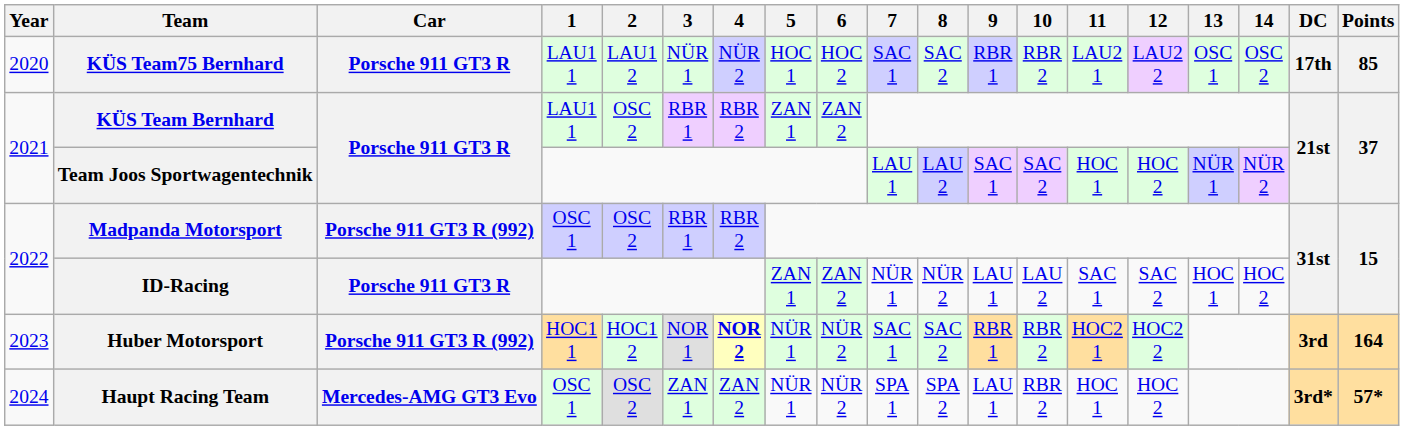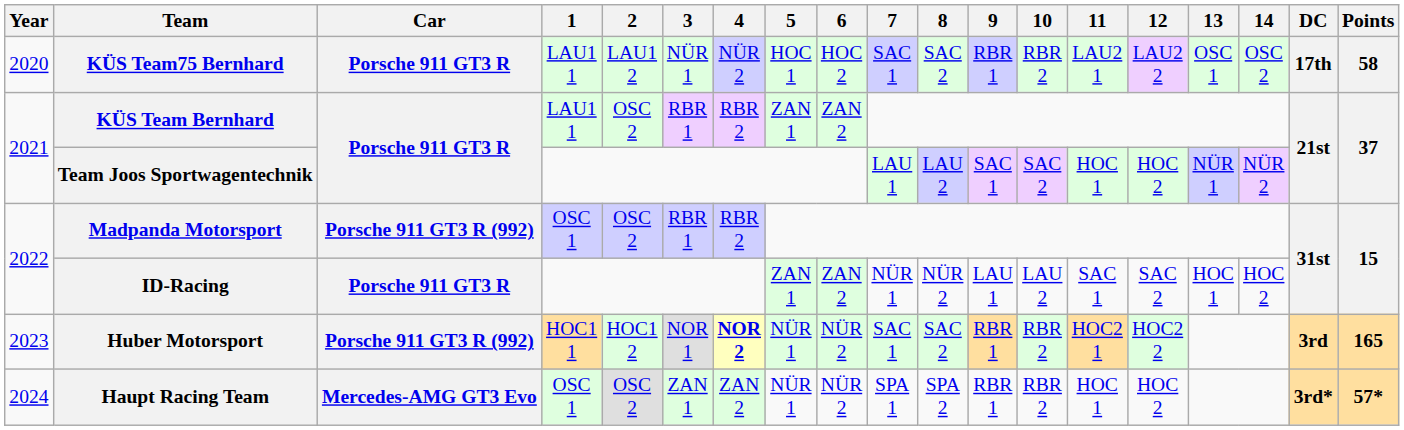 <table class="wikitable" style="text-align:center; font-size:85%">
 <tr>
 <th>Year</th>
 <th>Team</th>
 <th>Car</th>
 <th>1</th>
 <th>2</th>
 <th>3</th>
 <th>4</th>
 <th>5</th>
 <th>6</th>
 <th>7</th>
 <th>8</th>
 <th>9</th>
 <th>10</th>
 <th>11</th>
 <th>12</th>
 <th>13</th>
 <th>14</th>
 <th>DC</th>
 <th>Points</th>
 </tr>
 <tr>
 <td><a href='#'>2020</a></td>
 <th nowrap><a href='#'>KÜS Team75 Bernhard</a></th>
 <th nowrap><a href='#'>Porsche 911 GT3 R</a></th>
 <td style="background:#DFFFDF;"><a href='#'>LAU1<br>1</a><br></td>
 <td style="background:#DFFFDF;"><a href='#'>LAU1<br>2</a><br></td>
 <td style="background:#DFFFDF;"><a href='#'>NÜR<br>1</a><br></td>
 <td style="background:#CFCFFF;"><a href='#'>NÜR<br>2</a><br></td>
 <td style="background:#DFFFDF;"><a href='#'>HOC<br>1</a><br></td>
 <td style="background:#DFFFDF;"><a href='#'>HOC<br>2</a><br></td>
 <td style="background:#CFCFFF;"><a href='#'>SAC<br>1</a><br></td>
 <td style="background:#DFFFDF;"><a href='#'>SAC<br>2</a><br></td>
 <td style="background:#CFCFFF;"><a href='#'>RBR<br>1</a><br></td>
 <td style="background:#DFFFDF;"><a href='#'>RBR<br>2</a><br></td>
 <td style="background:#DFFFDF;"><a href='#'>LAU2<br>1</a><br></td>
 <td style="background:#EFCFFF;"><a href='#'>LAU2<br>2</a><br></td>
 <td style="background:#DFFFDF;"><a href='#'>OSC<br>1</a><br></td>
 <td style="background:#DFFFDF;"><a href='#'>OSC<br>2</a><br></td>
 <th>17th</th>
-<th>85</th>
+<th>58</th>
 </tr>
 <tr>
 <td rowspan="2"><a href='#'>2021</a></td>
 <th nowrap><a href='#'>KÜS Team Bernhard</a></th>
 <th rowspan="2" nowrap><a href='#'>Porsche 911 GT3 R</a></th>
 <td style="background:#DFFFDF;"><a href='#'>LAU1<br>1</a><br></td>
 <td style="background:#DFFFDF;"><a href='#'>OSC<br>2</a><br></td>
 <td style="background:#EFCFFF;"><a href='#'>RBR<br>1</a><br></td>
 <td style="background:#EFCFFF;"><a href='#'>RBR<br>2</a><br></td>
 <td style="background:#DFFFDF;"><a href='#'>ZAN<br>1</a><br></td>
 <td style="background:#DFFFDF;"><a href='#'>ZAN<br>2</a><br></td>
 <td colspan=8></td>
 <th rowspan="2">21st</th>
 <th rowspan="2">37</th>
 </tr>
 <tr>
 <th nowrap>Team Joos Sportwagentechnik</th>
 <td colspan=6></td>
 <td style="background:#DFFFDF;"><a href='#'>LAU<br>1</a><br></td>
 <td style="background:#CFCFFF;"><a href='#'>LAU<br>2</a><br></td>
 <td style="background:#EFCFFF;"><a href='#'>SAC<br>1</a><br></td>
 <td style="background:#EFCFFF;"><a href='#'>SAC<br>2</a><br></td>
 <td style="background:#DFFFDF;"><a href='#'>HOC<br>1</a><br></td>
 <td style="background:#DFFFDF;"><a href='#'>HOC<br>2</a><br></td>
 <td style="background:#CFCFFF;"><a href='#'>NÜR<br>1</a><br></td>
 <td style="background:#EFCFFF;"><a href='#'>NÜR<br>2</a><br></td>
 </tr>
 <tr>
 <td rowspan="2"><a href='#'>2022</a></td>
 <th nowrap><a href='#'>Madpanda Motorsport</a></th>
 <th nowrap><a href='#'>Porsche 911 GT3 R (992)</a></th>
 <td style="background:#CFCFFF;"><a href='#'>OSC<br>1</a><br></td>
 <td style="background:#CFCFFF;"><a href='#'>OSC<br>2</a><br></td>
 <td style="background:#CFCFFF;"><a href='#'>RBR<br>1</a><br></td>
 <td style="background:#CFCFFF;"><a href='#'>RBR<br>2</a><br></td>
 <td colspan=10></td>
 <th rowspan="2">31st</th>
 <th rowspan="2">15</th>
 </tr>
 <tr>
 <th nowrap>ID-Racing</th>
 <th nowrap><a href='#'>Porsche 911 GT3 R</a></th>
 <td colspan=4></td>
 <td style="background:#DFFFDF;"><a href='#'>ZAN<br>1</a><br></td>
 <td style="background:#DFFFDF;"><a href='#'>ZAN<br>2</a><br></td>
 <td style="background:#;"><a href='#'>NÜR<br>1</a></td>
 <td style="background:#;"><a href='#'>NÜR<br>2</a></td>
 <td style="background:#;"><a href='#'>LAU<br>1</a></td>
 <td style="background:#;"><a href='#'>LAU<br>2</a></td>
 <td style="background:#;"><a href='#'>SAC<br>1</a></td>
 <td style="background:#;"><a href='#'>SAC<br>2</a></td>
 <td style="background:#;"><a href='#'>HOC<br>1</a></td>
 <td style="background:#;"><a href='#'>HOC<br>2</a></td>
 </tr>
 <tr>
 <td><a href='#'>2023</a></td>
 <th nowrap>Huber Motorsport</th>
 <th nowrap><a href='#'>Porsche 911 GT3 R (992)</a></th>
 <td style="background:#FFDF9F;"><a href='#'>HOC1<br>1</a><br></td>
 <td style="background:#DFFFDF;"><a href='#'>HOC1<br>2</a><br></td>
 <td style="background:#DFDFDF;"><a href='#'>NOR<br>1</a><br></td>
 <td style="background:#FFFFBF;"><strong><a href='#'>NOR<br>2</a></strong><br></td>
 <td style="background:#DFFFDF;"><a href='#'>NÜR<br>1</a><br></td>
 <td style="background:#DFFFDF;"><a href='#'>NÜR<br>2</a><br></td>
 <td style="background:#DFFFDF;"><a href='#'>SAC<br>1</a><br></td>
 <td style="background:#DFFFDF;"><a href='#'>SAC<br>2</a><br></td>
 <td style="background:#FFDF9F;"><a href='#'>RBR<br>1</a><br></td>
 <td style="background:#DFFFDF;"><a href='#'>RBR<br>2</a><br></td>
 <td style="background:#FFDF9F;"><a href='#'>HOC2<br>1</a><br></td>
 <td style="background:#DFFFDF;"><a href='#'>HOC2<br>2</a><br></td>
 <td colspan=2></td>
 <th style="background:#FFDF9F;">3rd</th>
-<th style="background:#FFDF9F;">164</th>
+<th style="background:#FFDF9F;">165</th>
 </tr>
 <tr>
 <td><a href='#'>2024</a></td>
 <th nowrap>Haupt Racing Team</th>
 <th nowrap><a href='#'>Mercedes-AMG GT3 Evo</a></th>
 <td style="background:#DFFFDF;"><a href='#'>OSC<br>1</a><br></td>
 <td style="background:#DFDFDF;"><a href='#'>OSC<br>2</a><br></td>
 <td style="background:#DFFFDF;"><a href='#'>ZAN<br>1</a><br></td>
 <td style="background:#DFFFDF;"><a href='#'>ZAN<br>2</a><br></td>
 <td style="background:#;"><a href='#'>NÜR<br>1</a></td>
 <td style="background:#;"><a href='#'>NÜR<br>2</a></td>
 <td style="background:#;"><a href='#'>SPA<br>1</a></td>
 <td style="background:#;"><a href='#'>SPA<br>2</a></td>
-<td style="background:#;"><a href='#'>LAU<br>1</a></td>
+<td style="background:#;"><a href='#'>RBR<br>1</a></td>
 <td style="background:#;"><a href='#'>RBR<br>2</a></td>
 <td style="background:#;"><a href='#'>HOC<br>1</a></td>
 <td style="background:#;"><a href='#'>HOC<br>2</a></td>
 <td colspan=2></td>
 <th style="background:#FFDF9F;">3rd*</th>
 <th style="background:#FFDF9F;">57*</th>
 </tr>
 </table>
